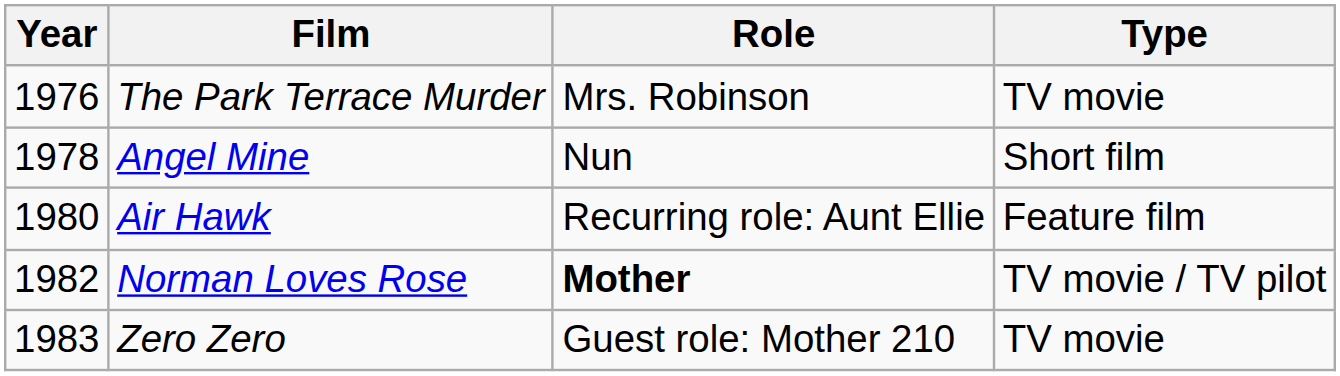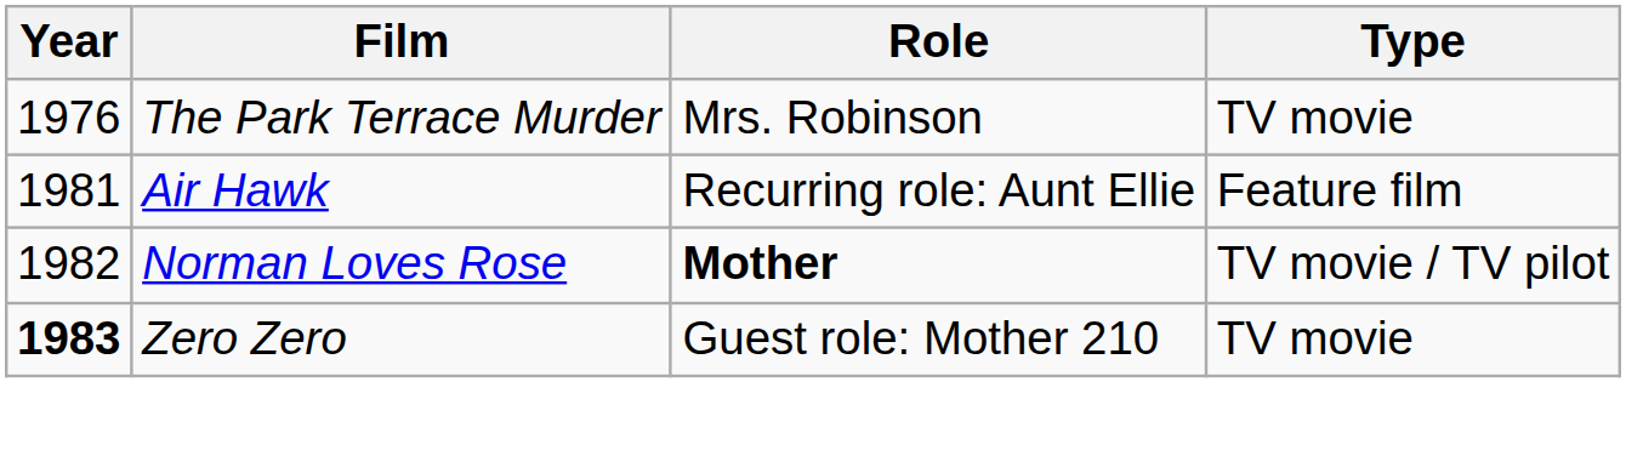 <table class="wikitable sortable">
 <tr>
 <th>Year</th>
 <th>Film</th>
 <th>Role</th>
 <th class="unsortable">Type</th>
 </tr>
 <tr>
 <td>1976</td>
 <td><em>The Park Terrace Murder</em></td>
 <td>Mrs. Robinson</td>
 <td>TV movie</td>
 </tr>
 <tr>
-<td>1978</td>
-<td><em><a href='#'>Angel Mine</a></em></td>
-<td>Nun</td>
-<td>Short film</td>
-</tr>
-<tr>
-<td>1980</td>
+<td>1981</td>
 <td><em><a href='#'>Air Hawk</a></em></td>
 <td>Recurring role: Aunt Ellie</td>
 <td>Feature film</td>
 </tr>
 <tr>
 <td>1982</td>
 <td><em><a href='#'>Norman Loves Rose</a></em></td>
 <td><strong>Mother</strong></td>
 <td>TV movie / TV pilot</td>
 </tr>
 <tr>
-<td>1983</td>
+<td><strong>1983</strong></td>
 <td><em>Zero Zero</em></td>
 <td>Guest role: Mother 210</td>
 <td>TV movie</td>
 </tr>
 </table>
